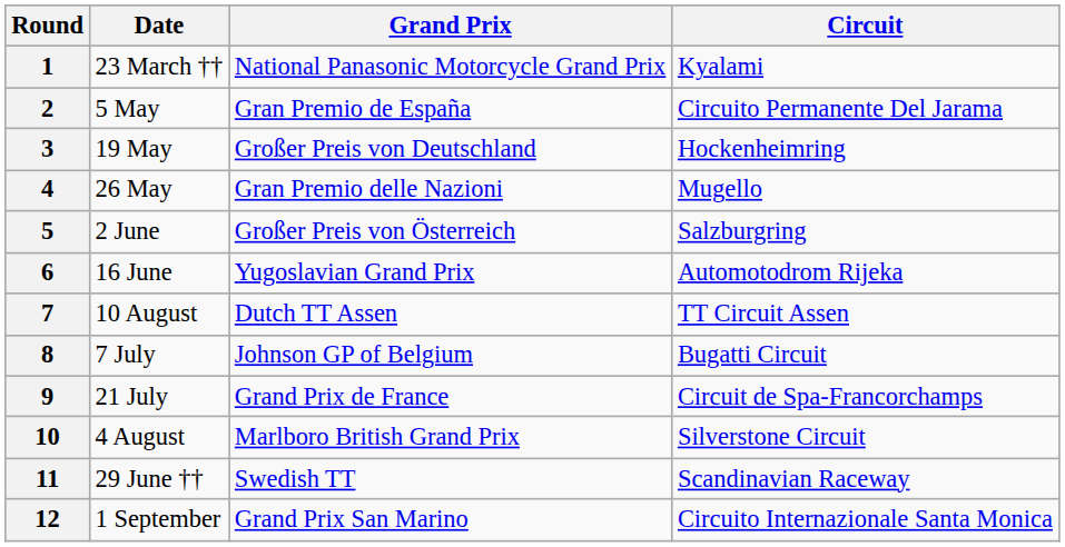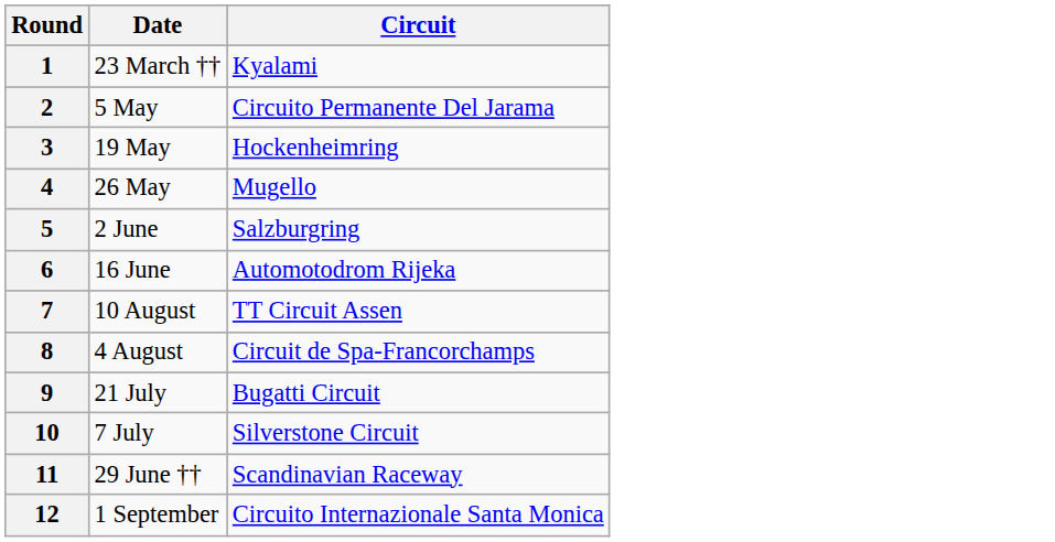 <table class="wikitable" style="font-size: 85%;">
 <tr>
 <th>Round</th>
 <th>Date</th>
-<th><a href='#'>Grand Prix</a></th>
 <th><a href='#'>Circuit</a></th>
 </tr>
 <tr>
 <th>1</th>
 <td>23 March ††</td>
-<td> <a href='#'>National Panasonic Motorcycle Grand Prix</a></td>
 <td><a href='#'>Kyalami</a></td>
 </tr>
 <tr>
 <th>2</th>
 <td>5 May</td>
-<td> <a href='#'>Gran Premio de España</a></td>
 <td><a href='#'>Circuito Permanente Del Jarama</a></td>
 </tr>
 <tr>
 <th>3</th>
 <td>19 May</td>
-<td> <a href='#'>Großer Preis von Deutschland</a></td>
 <td><a href='#'>Hockenheimring</a></td>
 </tr>
 <tr>
 <th>4</th>
 <td>26 May</td>
-<td> <a href='#'>Gran Premio delle Nazioni</a></td>
 <td><a href='#'>Mugello</a></td>
 </tr>
 <tr>
 <th>5</th>
 <td>2 June</td>
-<td> <a href='#'>Großer Preis von Österreich</a></td>
 <td><a href='#'>Salzburgring</a></td>
 </tr>
 <tr>
 <th>6</th>
 <td>16 June</td>
-<td> <a href='#'>Yugoslavian Grand Prix</a></td>
 <td><a href='#'>Automotodrom Rijeka</a></td>
 </tr>
 <tr>
 <th>7</th>
 <td>10 August</td>
-<td> <a href='#'>Dutch TT Assen</a></td>
 <td><a href='#'>TT Circuit Assen</a></td>
 </tr>
 <tr>
 <th>8</th>
-<td>7 July</td>
-<td>  <a href='#'>Johnson GP of Belgium</a></td>
-<td><a href='#'>Bugatti Circuit</a></td>
+<td>4 August</td>
+<td><a href='#'>Circuit de Spa-Francorchamps</a></td>
 </tr>
 <tr>
 <th>9</th>
 <td>21 July</td>
-<td> <a href='#'>Grand Prix de France</a></td>
-<td><a href='#'>Circuit de Spa-Francorchamps</a></td>
+<td><a href='#'>Bugatti Circuit</a></td>
 </tr>
 <tr>
 <th>10</th>
-<td>4 August</td>
-<td> <a href='#'>Marlboro British Grand Prix</a></td>
+<td>7 July</td>
 <td><a href='#'>Silverstone Circuit</a></td>
 </tr>
 <tr>
 <th>11</th>
 <td>29 June ††</td>
-<td> <a href='#'>Swedish TT</a></td>
 <td><a href='#'>Scandinavian Raceway</a></td>
 </tr>
 <tr>
 <th>12</th>
 <td>1 September</td>
-<td> <a href='#'>Grand Prix San Marino</a></td>
 <td><a href='#'>Circuito Internazionale Santa Monica</a></td>
 </tr>
 </table>
